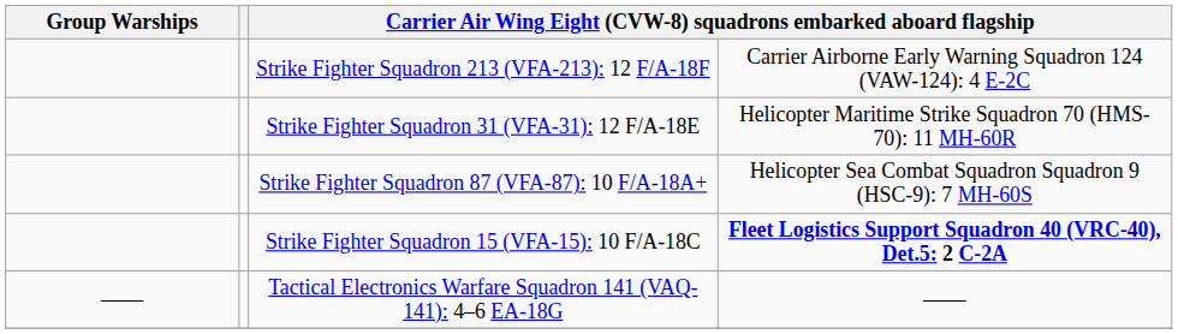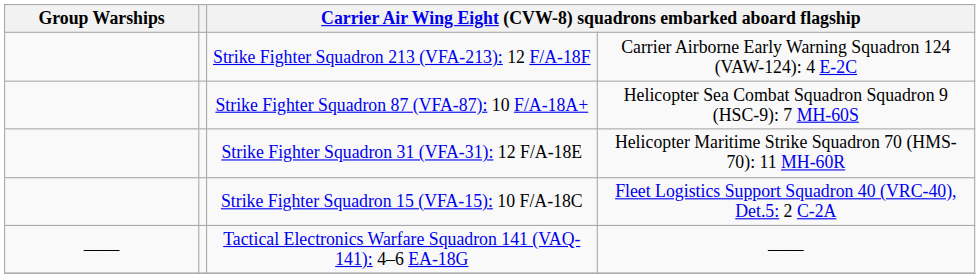 <table class="wikitable" style="text-align:center" width=99%>
 <tr>
 <th colspan="1" width="20%" align="center">Group Warships</th>
 <th colspan="1" width="0%" align="center"></th>
 <th colspan="2" align="center"><a href='#'>Carrier Air Wing Eight</a> (CVW-8) squadrons embarked aboard flagship </th>
 </tr>
 <tr>
 <td></td>
 <td></td>
 <td><a href='#'>Strike Fighter Squadron 213 (VFA-213):</a> 12 <a href='#'>F/A-18F</a></td>
 <td>Carrier Airborne Early Warning Squadron 124 (VAW-124):  4 <a href='#'>E-2C</a></td>
 </tr>
 <tr>
 <td></td>
 <td></td>
+<td><a href='#'>Strike Fighter Squadron 87 (VFA-87):</a> 10 <a href='#'>F/A-18A+</a></td>
+<td>Helicopter Sea Combat Squadron Squadron 9 (HSC-9):  7 <a href='#'>MH-60S</a></td>
+</tr>
+<tr>
+<td></td>
+<td></td>
 <td><a href='#'>Strike Fighter Squadron 31 (VFA-31):</a> 12 F/A-18E</td>
 <td>Helicopter Maritime Strike Squadron 70 (HMS-70):  11 <a href='#'>MH-60R</a></td>
 </tr>
 <tr>
 <td></td>
 <td></td>
-<td><a href='#'>Strike Fighter Squadron 87 (VFA-87):</a> 10 <a href='#'>F/A-18A+</a></td>
-<td>Helicopter Sea Combat Squadron Squadron 9 (HSC-9):  7 <a href='#'>MH-60S</a></td>
-</tr>
-<tr>
-<td></td>
-<td></td>
 <td><a href='#'>Strike Fighter Squadron 15 (VFA-15):</a> 10 F/A-18C</td>
-<td><strong><a href='#'>Fleet Logistics Support Squadron 40 (VRC-40), Det.5:</a> 2 <a href='#'>C-2A</a></strong></td>
+<td><a href='#'>Fleet Logistics Support Squadron 40 (VRC-40), Det.5:</a> 2 <a href='#'>C-2A</a></td>
 </tr>
 <tr>
 <td>——</td>
 <td></td>
 <td><a href='#'>Tactical Electronics Warfare Squadron 141 (VAQ-141):</a> 4–6 <a href='#'>EA-18G</a></td>
 <td>——</td>
 </tr>
 <tr>
 </tr>
 </table>
